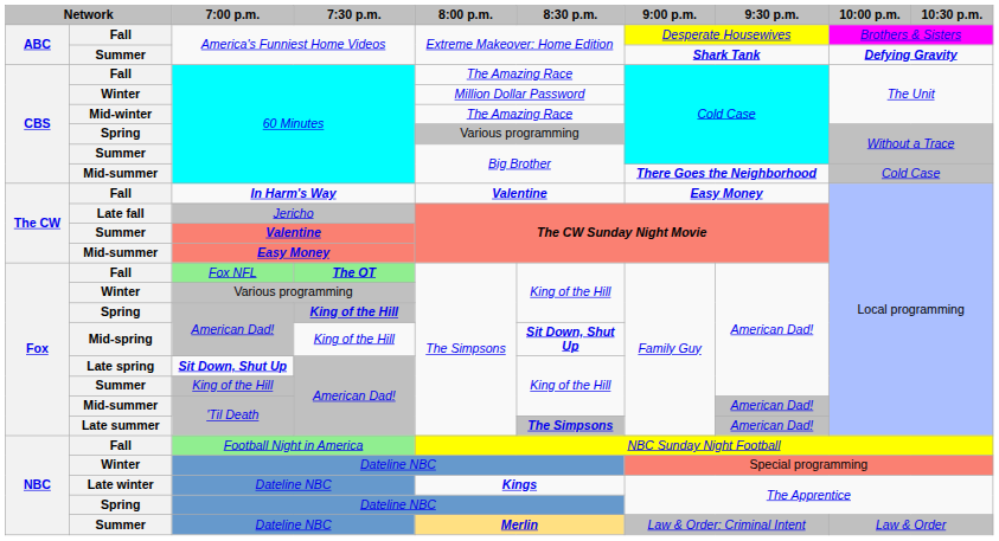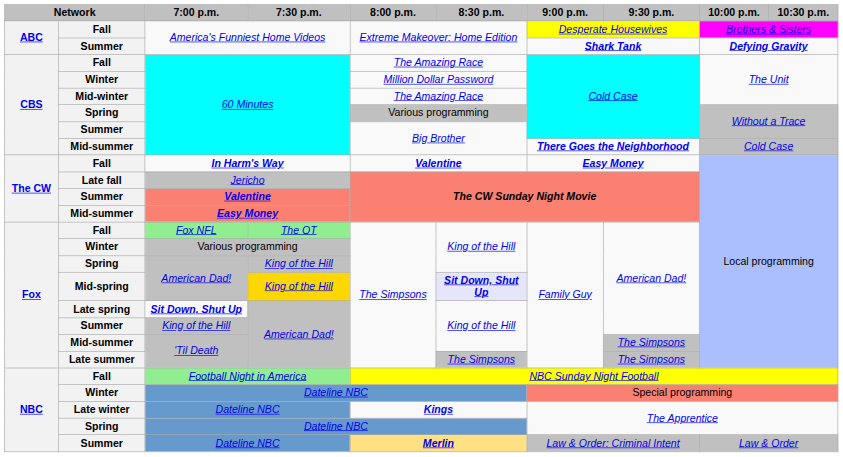 <table class="wikitable" style="width:100%;margin-right:0;text-align:center">
 <tr>
 <th colspan="2" style="background-color:#C0C0C0;text-align:center">Network</th>
 <th style="background-color:#C0C0C0;text-align:center;width:12.3%">7:00 p.m.</th>
 <th style="background-color:#C0C0C0;text-align:center;width:12.3%">7:30 p.m.</th>
 <th style="background-color:#C0C0C0;text-align:center;width:10.3%">8:00 p.m.</th>
 <th style="background-color:#C0C0C0;text-align:center;width:10.9%">8:30 p.m.</th>
 <th style="background-color:#C0C0C0;text-align:center;width:9.2%">9:00 p.m.</th>
 <th style="background-color:#C0C0C0;text-align:center;width:11.5%">9:30 p.m.</th>
 <th style="background-color:#C0C0C0;text-align:center">10:00 p.m.</th>
 <th style="background-color:#C0C0C0;text-align:center">10:30 p.m.</th>
 </tr>
 <tr>
 <th rowspan="2"><a href='#'>ABC</a></th>
 <th>Fall</th>
 <td rowspan="2" colspan="2"><em><a href='#'>America's Funniest Home Videos</a></em></td>
 <td colspan="2" rowspan="2"><em><a href='#'>Extreme Makeover: Home Edition</a></em></td>
 <td style="background:#FFFF00;" colspan="2"><em><a href='#'>Desperate Housewives</a></em> </td>
 <td style="background:#FF00FF;" colspan="2"><em><a href='#'>Brothers & Sisters</a></em> </td>
 </tr>
 <tr>
 <th>Summer</th>
 <td colspan="2"><strong><em><a href='#'>Shark Tank</a></em></strong></td>
 <td colspan="2"><strong><em><a href='#'>Defying Gravity</a></em></strong></td>
 </tr>
 <tr>
 <th rowspan="6"><a href='#'>CBS</a></th>
 <th>Fall</th>
 <td style="background:#00FFFF;" colspan="2" rowspan="6"><em><a href='#'>60 Minutes</a></em> </td>
 <td colspan="2"><em><a href='#'>The Amazing Race</a></em></td>
 <td style="background:#00FFFF;" colspan="2" rowspan="5"><em><a href='#'>Cold Case</a></em> </td>
 <td colspan="2" rowspan="3"><em><a href='#'>The Unit</a></em></td>
 </tr>
 <tr>
 <th>Winter</th>
 <td colspan="2"><em><a href='#'>Million Dollar Password</a></em></td>
 </tr>
 <tr>
 <th>Mid-winter</th>
 <td colspan="2"><em><a href='#'>The Amazing Race</a></em></td>
 </tr>
 <tr>
 <th>Spring</th>
 <td colspan="2" style="background:#C0C0C0;">Various programming</td>
 <td rowspan="2" colspan="2" style="background:#C0C0C0;"><em><a href='#'>Without a Trace</a></em> </td>
 </tr>
 <tr>
 <th>Summer</th>
 <td rowspan="2" colspan="2"><em><a href='#'>Big Brother</a></em></td>
 </tr>
 <tr>
 <th>Mid-summer</th>
 <td colspan="2"><strong><em><a href='#'>There Goes the Neighborhood</a></em></strong></td>
 <td colspan="2" style="background:#C0C0C0;"><em><a href='#'>Cold Case</a></em> </td>
 </tr>
 <tr>
 <th rowspan="4"><a href='#'>The CW</a></th>
 <th>Fall</th>
 <td colspan="2"><strong><em><a href='#'>In Harm's Way</a></em></strong></td>
 <td colspan="2"><strong><em><a href='#'>Valentine</a></em></strong></td>
 <td colspan="2"><strong><em><a href='#'>Easy Money</a></em></strong></td>
 <td style="background:#abbfff;" colspan="2" rowspan="12">Local programming</td>
 </tr>
 <tr>
 <th>Late fall</th>
 <td colspan="2" style="background:#C0C0C0;"><em><a href='#'>Jericho</a></em> </td>
 <td colspan="4" rowspan="3" style="background:#FA8072;"><strong><em>The CW Sunday Night Movie</em></strong></td>
 </tr>
 <tr>
 <th>Summer</th>
 <td colspan="2" style="background:#FA8072;"><strong><em><a href='#'>Valentine</a></em></strong></td>
 </tr>
 <tr>
 <th>Mid-summer</th>
 <td colspan="2" style="background:#FA8072;"><strong><em><a href='#'>Easy Money</a></em></strong></td>
 </tr>
 <tr>
 <th rowspan="8"><a href='#'>Fox</a></th>
 <th>Fall</th>
 <td style="background:lightgreen;"><em><a href='#'>Fox NFL</a></em> </td>
-<td style="background:lightgreen;"><strong><em><a href='#'>The OT</a></em></strong></td>
+<td style="background:lightgreen;"><em><a href='#'>The OT</a></em></td>
 <td rowspan="8"><em><a href='#'>The Simpsons</a></em></td>
 <td rowspan="3"><em><a href='#'>King of the Hill</a></em></td>
 <td rowspan="8"><em><a href='#'>Family Guy</a></em></td>
 <td rowspan="6"><em><a href='#'>American Dad!</a></em></td>
 </tr>
 <tr>
 <th>Winter</th>
 <td colspan="2" style="background:#C0C0C0;">Various programming</td>
 </tr>
 <tr>
 <th>Spring</th>
 <td rowspan="2" style="background:#C0C0C0;"><em><a href='#'>American Dad!</a></em> </td>
-<td style="background:#C0C0C0;"><strong><em><a href='#'>King of the Hill</a></em> </strong></td>
+<td style="background:#C0C0C0;"><em><a href='#'>King of the Hill</a></em> </td>
 </tr>
 <tr>
 <th>Mid-spring</th>
-<td><em><a href='#'>King of the Hill</a></em></td>
-<td><strong><em><a href='#'>Sit Down, Shut Up</a></em></strong></td>
+<td style="background: gold;"><em><a href='#'>King of the Hill</a></em></td>
+<td style="background: lavender;"><strong><em><a href='#'>Sit Down, Shut Up</a></em></strong></td>
 </tr>
 <tr>
 <th>Late spring</th>
 <td><strong><em><a href='#'>Sit Down, Shut Up</a></em></strong></td>
 <td rowspan="4" style="background:#C0C0C0;"><em><a href='#'>American Dad!</a></em> </td>
 <td rowspan="3"><em><a href='#'>King of the Hill</a></em></td>
 </tr>
 <tr>
 <th>Summer</th>
 <td style="background:#C0C0C0;"><em><a href='#'>King of the Hill</a></em> </td>
 </tr>
 <tr>
 <th>Mid-summer</th>
 <td rowspan="2" style="background:#C0C0C0;"><em><a href='#'>'Til Death</a></em> </td>
-<td style="background:#C0C0C0;"><em><a href='#'>American Dad!</a></em> </td>
+<td style="background:#C0C0C0;"><em><a href='#'>The Simpsons</a></em> </td>
 </tr>
 <tr>
 <th>Late summer</th>
-<td style="background:#C0C0C0;"><strong><em><a href='#'>The Simpsons</a></em> </strong></td>
-<td style="background:#C0C0C0;"><em><a href='#'>American Dad!</a></em> </td>
+<td style="background:#C0C0C0;"><em><a href='#'>The Simpsons</a></em> </td>
+<td style="background:#C0C0C0;"><em><a href='#'>The Simpsons</a></em> </td>
 </tr>
 <tr>
 <th rowspan="5"><a href='#'>NBC</a></th>
 <th>Fall</th>
 <td colspan="2" style="background:lightgreen;"><em><a href='#'>Football Night in America</a></em></td>
 <td style="background:#FFFF00;" colspan="6"><em><a href='#'>NBC Sunday Night Football</a></em>  </td>
 </tr>
 <tr>
 <th>Winter</th>
 <td colspan="4" style="background:#6699CC;"><em><a href='#'>Dateline NBC</a></em></td>
 <td colspan="4" style="background:#FA8072;">Special programming</td>
 </tr>
 <tr>
 <th>Late winter</th>
 <td colspan="2" style="background:#6699CC;"><em><a href='#'>Dateline NBC</a></em></td>
 <td colspan="2"><strong><em><a href='#'>Kings</a></em></strong></td>
 <td rowspan="2" colspan="4"><em><a href='#'>The Apprentice</a></em></td>
 </tr>
 <tr>
 <th>Spring</th>
 <td colspan="4" style="background:#6699CC"><em><a href='#'>Dateline NBC</a></em></td>
 </tr>
 <tr>
 <th>Summer</th>
 <td colspan="2" style="background:#6699CC;"><em><a href='#'>Dateline NBC</a></em></td>
 <td colspan="2" style="background:#FFE082;"><strong><em><a href='#'>Merlin</a></em></strong></td>
 <td colspan="2" style="background:#C0C0C0;"><em><a href='#'>Law & Order: Criminal Intent</a></em> </td>
 <td colspan="2" style="background:#C0C0C0;"><em><a href='#'>Law & Order</a></em> </td>
 </tr>
 </table>
